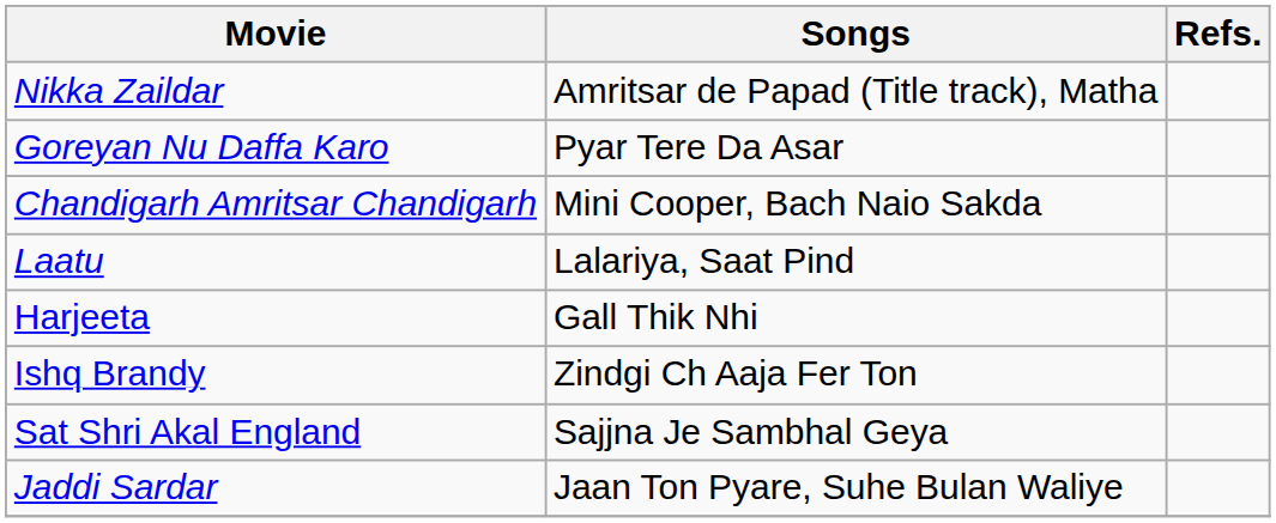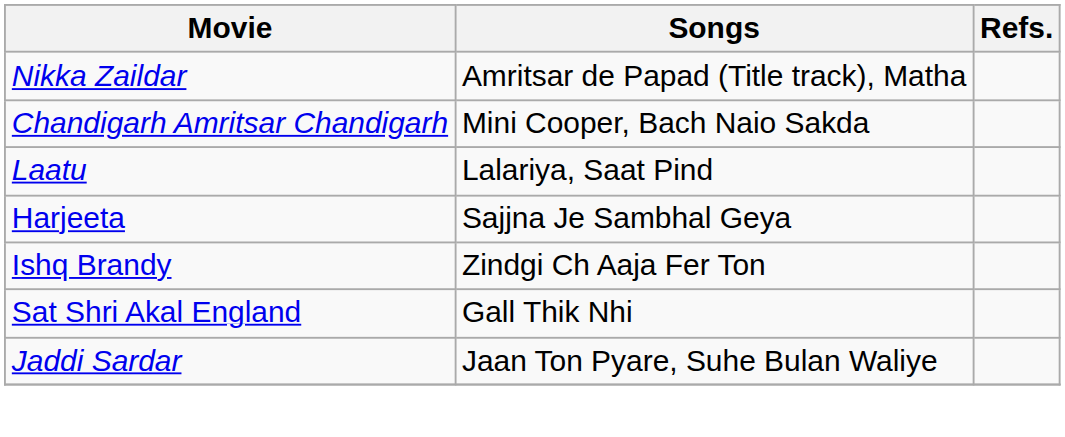 <table class="wikitable">
 <tr>
 <th>Movie</th>
 <th>Songs</th>
 <th>Refs.</th>
 </tr>
 <tr>
 <td><em><a href='#'>Nikka Zaildar</a></em></td>
 <td>Amritsar de Papad (Title track), Matha</td>
-<td></td>
-</tr>
-<tr>
-<td><em><a href='#'>Goreyan Nu Daffa Karo</a></em></td>
-<td>Pyar Tere Da Asar</td>
 <td></td>
 </tr>
 <tr>
 <td><em><a href='#'>Chandigarh Amritsar Chandigarh</a></em></td>
 <td>Mini Cooper, Bach Naio Sakda</td>
 <td></td>
 </tr>
 <tr>
 <td><em><a href='#'>Laatu</a></em></td>
 <td>Lalariya, Saat Pind</td>
 <td></td>
 </tr>
 <tr>
 <td><a href='#'>Harjeeta</a></td>
-<td>Gall Thik Nhi</td>
+<td>Sajjna Je Sambhal Geya</td>
 <td></td>
 </tr>
 <tr>
 <td><a href='#'>Ishq Brandy</a></td>
 <td>Zindgi Ch Aaja Fer Ton</td>
 <td></td>
 </tr>
 <tr>
 <td><a href='#'>Sat Shri Akal England</a></td>
-<td>Sajjna Je Sambhal Geya</td>
+<td>Gall Thik Nhi</td>
 <td></td>
 </tr>
 <tr>
 <td><em><a href='#'>Jaddi Sardar</a></em></td>
 <td>Jaan Ton Pyare, Suhe Bulan Waliye</td>
 <td></td>
 </tr>
 <tr>
 </tr>
 </table>
